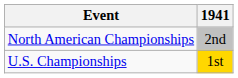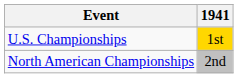 <table class="wikitable">
 <tr>
 <th>Event</th>
 <th>1941</th>
 </tr>
 <tr>
+<td><a href='#'>U.S. Championships</a></td>
+<td align="center" bgcolor="gold">1st</td>
+</tr>
+<tr>
 <td><a href='#'>North American Championships</a></td>
 <td align="center" bgcolor="silver">2nd</td>
 </tr>
-<tr>
-<td><a href='#'>U.S. Championships</a></td>
-<td align="center" bgcolor="gold">1st</td>
-</tr>
 </table>
